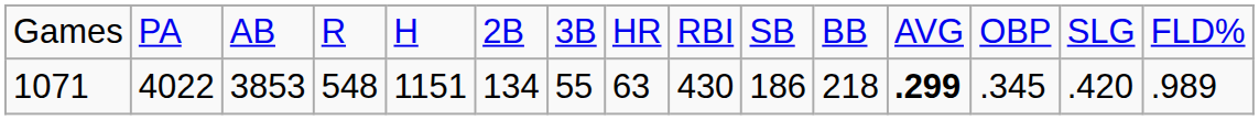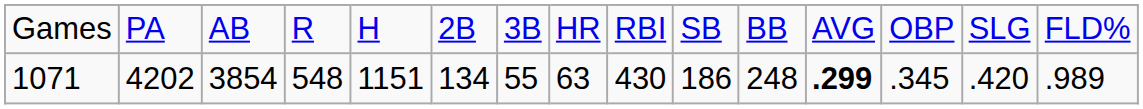 <table class="wikitable">
 <tr>
 <td>Games</td>
 <td><a href='#'>PA</a></td>
 <td><a href='#'>AB</a></td>
 <td><a href='#'>R</a></td>
 <td><a href='#'>H</a></td>
 <td><a href='#'>2B</a></td>
 <td><a href='#'>3B</a></td>
 <td><a href='#'>HR</a></td>
 <td><a href='#'>RBI</a></td>
 <td><a href='#'>SB</a></td>
 <td><a href='#'>BB</a></td>
 <td><a href='#'>AVG</a></td>
 <td><a href='#'>OBP</a></td>
 <td><a href='#'>SLG</a></td>
 <td><a href='#'>FLD%</a></td>
 </tr>
 <tr>
 <td>1071</td>
-<td>4022</td>
-<td>3853</td>
+<td>4202</td>
+<td>3854</td>
 <td>548</td>
 <td>1151</td>
 <td>134</td>
 <td>55</td>
 <td>63</td>
 <td>430</td>
 <td>186</td>
-<td>218</td>
+<td>248</td>
 <td><strong>.299</strong></td>
 <td>.345</td>
 <td>.420</td>
 <td>.989</td>
 </tr>
 </table>
